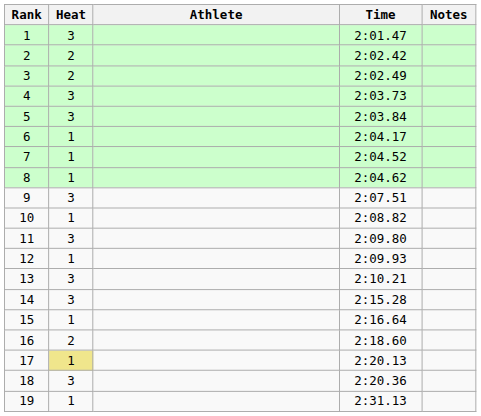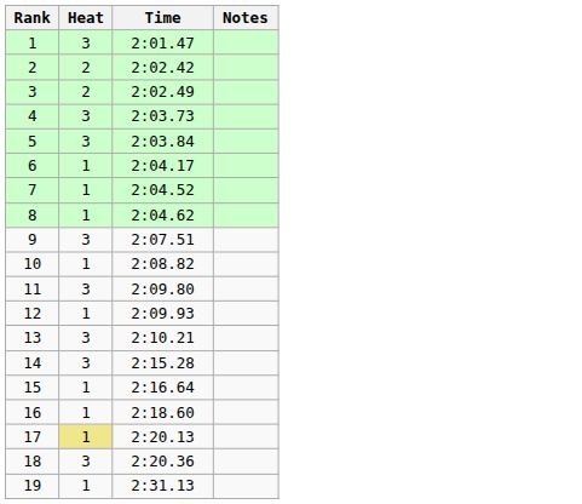 <table class="wikitable" style="text-align:center">
 <tr>
 <th width=40>Rank</th>
 <th width=40>Heat</th>
-<th width=250>Athlete</th>
 <th width=80>Time</th>
 <th width=50>Notes</th>
 </tr>
 <tr bgcolor="ccffcc">
 <td>1</td>
 <td>3</td>
-<td align=left></td>
 <td>2:01.47</td>
 <td></td>
 </tr>
 <tr bgcolor="ccffcc">
 <td>2</td>
 <td>2</td>
-<td align=left></td>
 <td>2:02.42</td>
 <td></td>
 </tr>
 <tr bgcolor="ccffcc">
 <td>3</td>
 <td>2</td>
-<td align=left></td>
 <td>2:02.49</td>
 <td></td>
 </tr>
 <tr bgcolor="ccffcc">
 <td>4</td>
 <td>3</td>
-<td align=left></td>
 <td>2:03.73</td>
 <td></td>
 </tr>
 <tr bgcolor="ccffcc">
 <td>5</td>
 <td>3</td>
-<td align=left></td>
 <td>2:03.84</td>
 <td></td>
 </tr>
 <tr bgcolor="ccffcc">
 <td>6</td>
 <td>1</td>
-<td align=left></td>
 <td>2:04.17</td>
 <td></td>
 </tr>
 <tr bgcolor="ccffcc">
 <td>7</td>
 <td>1</td>
-<td align=left></td>
 <td>2:04.52</td>
 <td></td>
 </tr>
 <tr bgcolor="ccffcc">
 <td>8</td>
 <td>1</td>
-<td align=left></td>
 <td>2:04.62</td>
 <td></td>
 </tr>
 <tr>
 <td>9</td>
 <td>3</td>
-<td align=left></td>
 <td>2:07.51</td>
 <td></td>
 </tr>
 <tr>
 <td>10</td>
 <td>1</td>
-<td align=left></td>
 <td>2:08.82</td>
 <td></td>
 </tr>
 <tr>
 <td>11</td>
 <td>3</td>
-<td align=left></td>
 <td>2:09.80</td>
 <td></td>
 </tr>
 <tr>
 <td>12</td>
 <td>1</td>
-<td align=left></td>
 <td>2:09.93</td>
 <td></td>
 </tr>
 <tr>
 <td>13</td>
 <td>3</td>
-<td align=left></td>
 <td>2:10.21</td>
 <td></td>
 </tr>
 <tr>
 <td>14</td>
 <td>3</td>
-<td align=left></td>
 <td>2:15.28</td>
 <td></td>
 </tr>
 <tr>
 <td>15</td>
 <td>1</td>
-<td align=left></td>
 <td>2:16.64</td>
 <td></td>
 </tr>
 <tr>
 <td>16</td>
-<td>2</td>
-<td align=left></td>
+<td>1</td>
 <td>2:18.60</td>
 <td></td>
 </tr>
 <tr>
 <td>17</td>
 <td style="background: khaki;">1</td>
-<td align=left></td>
 <td>2:20.13</td>
 <td></td>
 </tr>
 <tr>
 <td>18</td>
 <td>3</td>
-<td align=left></td>
 <td>2:20.36</td>
 <td></td>
 </tr>
 <tr>
 <td>19</td>
 <td>1</td>
-<td align=left></td>
 <td>2:31.13</td>
 <td></td>
 </tr>
 </table>
